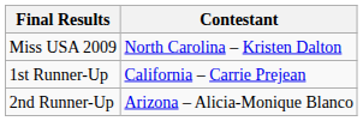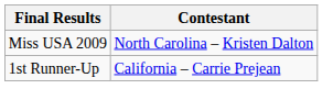 <table class="wikitable sortable" style="font-size: 95%;">
 <tr>
 <th>Final Results</th>
 <th>Contestant</th>
 </tr>
 <tr>
 <td>Miss USA 2009</td>
 <td><a href='#'>North Carolina</a> – <a href='#'>Kristen Dalton</a></td>
 </tr>
 <tr>
 <td>1st Runner-Up</td>
 <td><a href='#'>California</a> – <a href='#'>Carrie Prejean</a></td>
 </tr>
-<tr>
-<td>2nd Runner-Up</td>
-<td><a href='#'>Arizona</a> – Alicia-Monique Blanco</td>
-</tr>
 </table>
